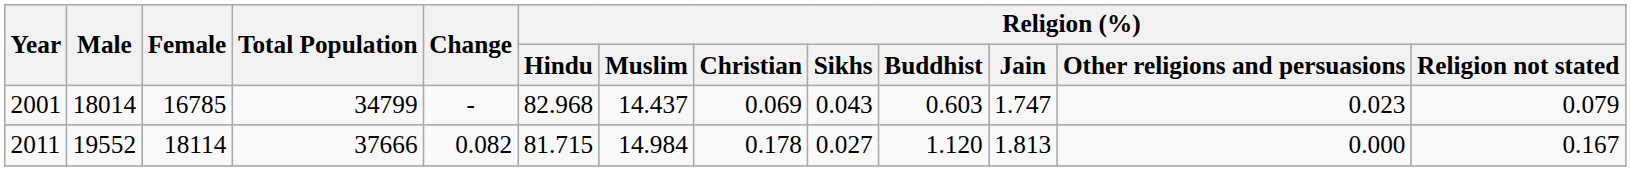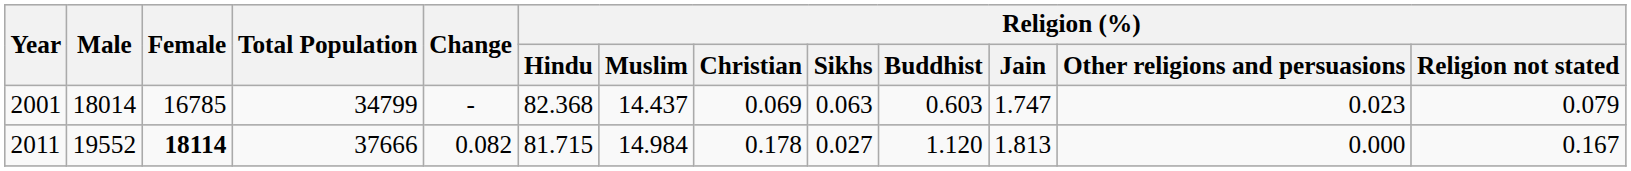 <table class="wikitable">
 <tr>
 <th rowspan="2">Year</th>
 <th rowspan="2">Male</th>
 <th rowspan="2">Female</th>
 <th rowspan="2">Total Population</th>
 <th rowspan="2">Change</th>
 <th colspan="8">Religion (%)</th>
 </tr>
 <tr>
 <th>Hindu</th>
 <th>Muslim</th>
 <th>Christian</th>
 <th>Sikhs</th>
 <th>Buddhist</th>
 <th>Jain</th>
 <th>Other religions and persuasions</th>
 <th>Religion not stated</th>
 </tr>
 <tr>
 <td>2001</td>
 <td style="text-align:right;">18014</td>
 <td style="text-align:right;">16785</td>
 <td style="text-align:right;">34799</td>
 <td style="text-align:center;">-</td>
-<td style="text-align:right;">82.968</td>
+<td style="text-align:right;">82.368</td>
 <td style="text-align:right;">14.437</td>
 <td style="text-align:right;">0.069</td>
-<td style="text-align:right;">0.043</td>
+<td style="text-align:right;">0.063</td>
 <td style="text-align:right;">0.603</td>
 <td style="text-align:right;">1.747</td>
 <td style="text-align:right;">0.023</td>
 <td style="text-align:right;">0.079</td>
 </tr>
 <tr>
 <td>2011</td>
 <td style="text-align:right;">19552</td>
-<td style="text-align:right;">18114</td>
+<td style="text-align:right;"><strong>18114</strong></td>
 <td style="text-align:right;">37666</td>
 <td style="text-align:right;">0.082</td>
 <td style="text-align:right;">81.715</td>
 <td style="text-align:right;">14.984</td>
 <td style="text-align:right;">0.178</td>
 <td style="text-align:right;">0.027</td>
 <td style="text-align:right;">1.120</td>
 <td style="text-align:right;">1.813</td>
 <td style="text-align:right;">0.000</td>
 <td style="text-align:right;">0.167</td>
 </tr>
 </table>
